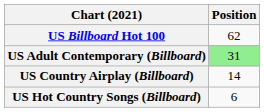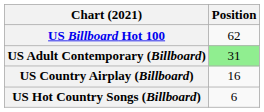 <table class="wikitable sortable plainrowheaders" style="text-align:center">
 <tr>
 <th>Chart (2021)</th>
 <th>Position</th>
 </tr>
 <tr>
 <th scope="row"><a href='#'>US <em>Billboard</em> Hot 100</a></th>
 <td>62</td>
 </tr>
 <tr>
 <th scope="row">US Adult Contemporary (<em>Billboard</em>)</th>
 <td style="background: lightgreen;">31</td>
 </tr>
 <tr>
 <th scope="row">US Country Airplay (<em>Billboard</em>)</th>
-<td>14</td>
+<td>16</td>
 </tr>
 <tr>
 <th scope="row">US Hot Country Songs (<em>Billboard</em>)</th>
 <td>6</td>
 </tr>
 </table>
